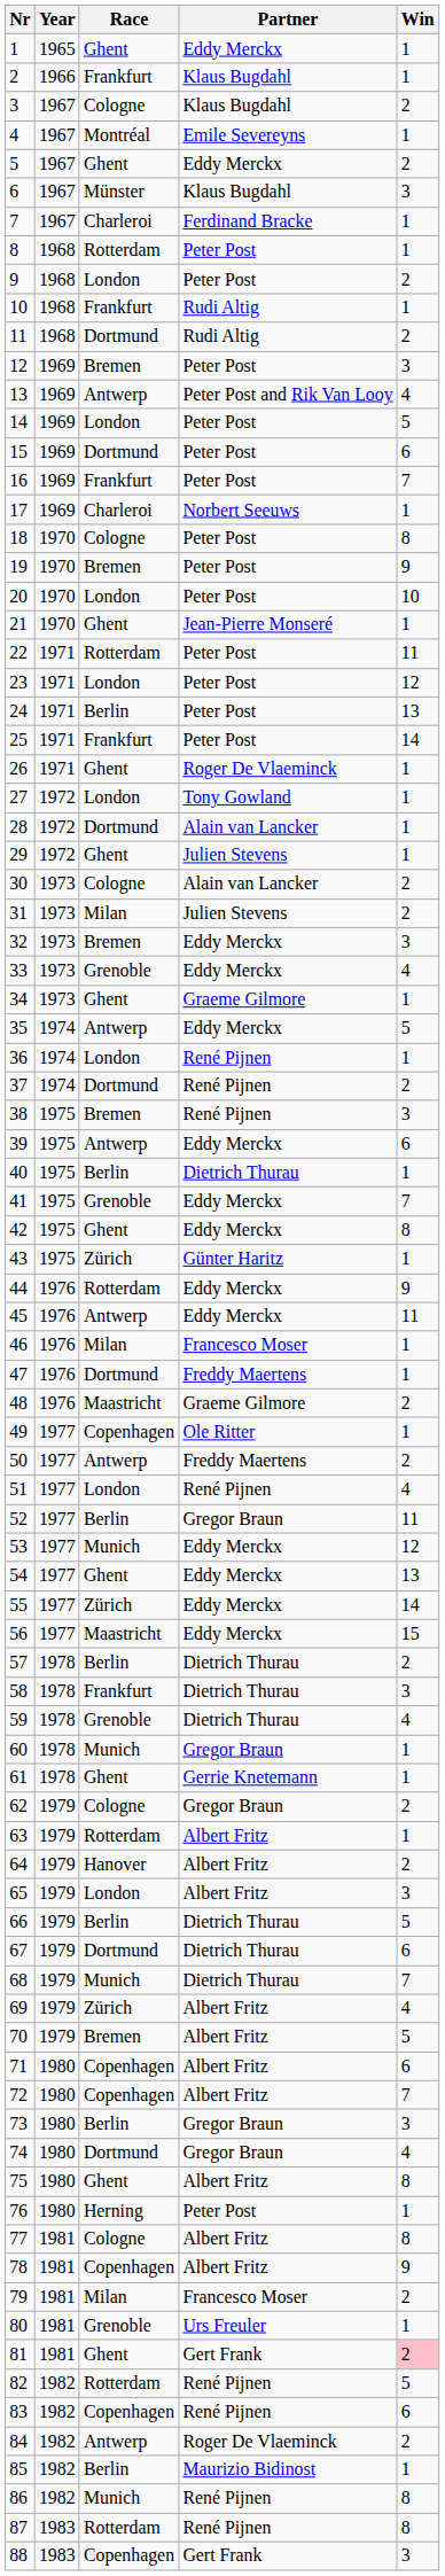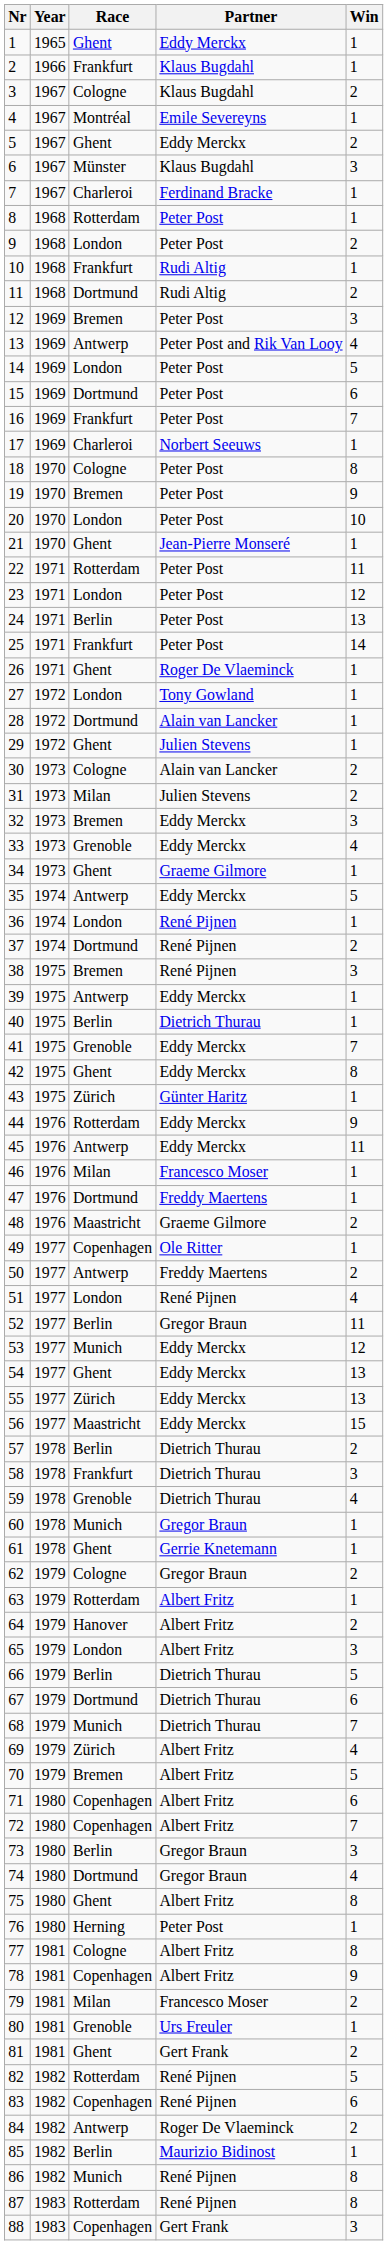 <table class="wikitable sortable">
 <tr>
 <th>Nr</th>
 <th>Year</th>
 <th>Race</th>
 <th>Partner</th>
 <th>Win</th>
 </tr>
 <tr>
 <td>1</td>
 <td>1965</td>
 <td><a href='#'>Ghent</a></td>
 <td><a href='#'>Eddy Merckx</a></td>
 <td>1</td>
 </tr>
 <tr>
 <td>2</td>
 <td>1966</td>
 <td>Frankfurt</td>
 <td><a href='#'>Klaus Bugdahl</a></td>
 <td>1</td>
 </tr>
 <tr>
 <td>3</td>
 <td>1967</td>
 <td>Cologne</td>
 <td>Klaus Bugdahl</td>
 <td>2</td>
 </tr>
 <tr>
 <td>4</td>
 <td>1967</td>
 <td>Montréal</td>
 <td><a href='#'>Emile Severeyns</a></td>
 <td>1</td>
 </tr>
 <tr>
 <td>5</td>
 <td>1967</td>
 <td>Ghent</td>
 <td>Eddy Merckx</td>
 <td>2</td>
 </tr>
 <tr>
 <td>6</td>
 <td>1967</td>
 <td>Münster</td>
 <td>Klaus Bugdahl</td>
 <td>3</td>
 </tr>
 <tr>
 <td>7</td>
 <td>1967</td>
 <td>Charleroi</td>
 <td><a href='#'>Ferdinand Bracke</a></td>
 <td>1</td>
 </tr>
 <tr>
 <td>8</td>
 <td>1968</td>
 <td>Rotterdam</td>
 <td><a href='#'>Peter Post</a></td>
 <td>1</td>
 </tr>
 <tr>
 <td>9</td>
 <td>1968</td>
 <td>London</td>
 <td>Peter Post</td>
 <td>2</td>
 </tr>
 <tr>
 <td>10</td>
 <td>1968</td>
 <td>Frankfurt</td>
 <td><a href='#'>Rudi Altig</a></td>
 <td>1</td>
 </tr>
 <tr>
 <td>11</td>
 <td>1968</td>
 <td>Dortmund</td>
 <td>Rudi Altig</td>
 <td>2</td>
 </tr>
 <tr>
 <td>12</td>
 <td>1969</td>
 <td>Bremen</td>
 <td>Peter Post</td>
 <td>3</td>
 </tr>
 <tr>
 <td>13</td>
 <td>1969</td>
 <td>Antwerp</td>
 <td>Peter Post and <a href='#'>Rik Van Looy</a></td>
 <td>4</td>
 </tr>
 <tr>
 <td>14</td>
 <td>1969</td>
 <td>London</td>
 <td>Peter Post</td>
 <td>5</td>
 </tr>
 <tr>
 <td>15</td>
 <td>1969</td>
 <td>Dortmund</td>
 <td>Peter Post</td>
 <td>6</td>
 </tr>
 <tr>
 <td>16</td>
 <td>1969</td>
 <td>Frankfurt</td>
 <td>Peter Post</td>
 <td>7</td>
 </tr>
 <tr>
 <td>17</td>
 <td>1969</td>
 <td>Charleroi</td>
 <td><a href='#'>Norbert Seeuws</a></td>
 <td>1</td>
 </tr>
 <tr>
 <td>18</td>
 <td>1970</td>
 <td>Cologne</td>
 <td>Peter Post</td>
 <td>8</td>
 </tr>
 <tr>
 <td>19</td>
 <td>1970</td>
 <td>Bremen</td>
 <td>Peter Post</td>
 <td>9</td>
 </tr>
 <tr>
 <td>20</td>
 <td>1970</td>
 <td>London</td>
 <td>Peter Post</td>
 <td>10</td>
 </tr>
 <tr>
 <td>21</td>
 <td>1970</td>
 <td>Ghent</td>
 <td><a href='#'>Jean-Pierre Monseré</a></td>
 <td>1</td>
 </tr>
 <tr>
 <td>22</td>
 <td>1971</td>
 <td>Rotterdam</td>
 <td>Peter Post</td>
 <td>11</td>
 </tr>
 <tr>
 <td>23</td>
 <td>1971</td>
 <td>London</td>
 <td>Peter Post</td>
 <td>12</td>
 </tr>
 <tr>
 <td>24</td>
 <td>1971</td>
 <td>Berlin</td>
 <td>Peter Post</td>
 <td>13</td>
 </tr>
 <tr>
 <td>25</td>
 <td>1971</td>
 <td>Frankfurt</td>
 <td>Peter Post</td>
 <td>14</td>
 </tr>
 <tr>
 <td>26</td>
 <td>1971</td>
 <td>Ghent</td>
 <td><a href='#'>Roger De Vlaeminck</a></td>
 <td>1</td>
 </tr>
 <tr>
 <td>27</td>
 <td>1972</td>
 <td>London</td>
 <td><a href='#'>Tony Gowland</a></td>
 <td>1</td>
 </tr>
 <tr>
 <td>28</td>
 <td>1972</td>
 <td>Dortmund</td>
 <td><a href='#'>Alain van Lancker</a></td>
 <td>1</td>
 </tr>
 <tr>
 <td>29</td>
 <td>1972</td>
 <td>Ghent</td>
 <td><a href='#'>Julien Stevens</a></td>
 <td>1</td>
 </tr>
 <tr>
 <td>30</td>
 <td>1973</td>
 <td>Cologne</td>
 <td>Alain van Lancker</td>
 <td>2</td>
 </tr>
 <tr>
 <td>31</td>
 <td>1973</td>
 <td>Milan</td>
 <td>Julien Stevens</td>
 <td>2</td>
 </tr>
 <tr>
 <td>32</td>
 <td>1973</td>
 <td>Bremen</td>
 <td>Eddy Merckx</td>
 <td>3</td>
 </tr>
 <tr>
 <td>33</td>
 <td>1973</td>
 <td>Grenoble</td>
 <td>Eddy Merckx</td>
 <td>4</td>
 </tr>
 <tr>
 <td>34</td>
 <td>1973</td>
 <td>Ghent</td>
 <td><a href='#'>Graeme Gilmore</a></td>
 <td>1</td>
 </tr>
 <tr>
 <td>35</td>
 <td>1974</td>
 <td>Antwerp</td>
 <td>Eddy Merckx</td>
 <td>5</td>
 </tr>
 <tr>
 <td>36</td>
 <td>1974</td>
 <td>London</td>
 <td><a href='#'>René Pijnen</a></td>
 <td>1</td>
 </tr>
 <tr>
 <td>37</td>
 <td>1974</td>
 <td>Dortmund</td>
 <td>René Pijnen</td>
 <td>2</td>
 </tr>
 <tr>
 <td>38</td>
 <td>1975</td>
 <td>Bremen</td>
 <td>René Pijnen</td>
 <td>3</td>
 </tr>
 <tr>
 <td>39</td>
 <td>1975</td>
 <td>Antwerp</td>
 <td>Eddy Merckx</td>
-<td>6</td>
+<td>1</td>
 </tr>
 <tr>
 <td>40</td>
 <td>1975</td>
 <td>Berlin</td>
 <td><a href='#'>Dietrich Thurau</a></td>
 <td>1</td>
 </tr>
 <tr>
 <td>41</td>
 <td>1975</td>
 <td>Grenoble</td>
 <td>Eddy Merckx</td>
 <td>7</td>
 </tr>
 <tr>
 <td>42</td>
 <td>1975</td>
 <td>Ghent</td>
 <td>Eddy Merckx</td>
 <td>8</td>
 </tr>
 <tr>
 <td>43</td>
 <td>1975</td>
 <td>Zürich</td>
 <td><a href='#'>Günter Haritz</a></td>
 <td>1</td>
 </tr>
 <tr>
 <td>44</td>
 <td>1976</td>
 <td>Rotterdam</td>
 <td>Eddy Merckx</td>
 <td>9</td>
 </tr>
 <tr>
 <td>45</td>
 <td>1976</td>
 <td>Antwerp</td>
 <td>Eddy Merckx</td>
 <td>11</td>
 </tr>
 <tr>
 <td>46</td>
 <td>1976</td>
 <td>Milan</td>
 <td><a href='#'>Francesco Moser</a></td>
 <td>1</td>
 </tr>
 <tr>
 <td>47</td>
 <td>1976</td>
 <td>Dortmund</td>
 <td><a href='#'>Freddy Maertens</a></td>
 <td>1</td>
 </tr>
 <tr>
 <td>48</td>
 <td>1976</td>
 <td>Maastricht</td>
 <td>Graeme Gilmore</td>
 <td>2</td>
 </tr>
 <tr>
 <td>49</td>
 <td>1977</td>
 <td>Copenhagen</td>
 <td><a href='#'>Ole Ritter</a></td>
 <td>1</td>
 </tr>
 <tr>
 <td>50</td>
 <td>1977</td>
 <td>Antwerp</td>
 <td>Freddy Maertens</td>
 <td>2</td>
 </tr>
 <tr>
 <td>51</td>
 <td>1977</td>
 <td>London</td>
 <td>René Pijnen</td>
 <td>4</td>
 </tr>
 <tr>
 <td>52</td>
 <td>1977</td>
 <td>Berlin</td>
 <td>Gregor Braun</td>
 <td>11</td>
 </tr>
 <tr>
 <td>53</td>
 <td>1977</td>
 <td>Munich</td>
 <td>Eddy Merckx</td>
 <td>12</td>
 </tr>
 <tr>
 <td>54</td>
 <td>1977</td>
 <td>Ghent</td>
 <td>Eddy Merckx</td>
 <td>13</td>
 </tr>
 <tr>
 <td>55</td>
 <td>1977</td>
 <td>Zürich</td>
 <td>Eddy Merckx</td>
-<td>14</td>
+<td>13</td>
 </tr>
 <tr>
 <td>56</td>
 <td>1977</td>
 <td>Maastricht</td>
 <td>Eddy Merckx</td>
 <td>15</td>
 </tr>
 <tr>
 <td>57</td>
 <td>1978</td>
 <td>Berlin</td>
 <td>Dietrich Thurau</td>
 <td>2</td>
 </tr>
 <tr>
 <td>58</td>
 <td>1978</td>
 <td>Frankfurt</td>
 <td>Dietrich Thurau</td>
 <td>3</td>
 </tr>
 <tr>
 <td>59</td>
 <td>1978</td>
 <td>Grenoble</td>
 <td>Dietrich Thurau</td>
 <td>4</td>
 </tr>
 <tr>
 <td>60</td>
 <td>1978</td>
 <td>Munich</td>
 <td><a href='#'>Gregor Braun</a></td>
 <td>1</td>
 </tr>
 <tr>
 <td>61</td>
 <td>1978</td>
 <td>Ghent</td>
 <td><a href='#'>Gerrie Knetemann</a></td>
 <td>1</td>
 </tr>
 <tr>
 <td>62</td>
 <td>1979</td>
 <td>Cologne</td>
 <td>Gregor Braun</td>
 <td>2</td>
 </tr>
 <tr>
 <td>63</td>
 <td>1979</td>
 <td>Rotterdam</td>
 <td><a href='#'>Albert Fritz</a></td>
 <td>1</td>
 </tr>
 <tr>
 <td>64</td>
 <td>1979</td>
 <td>Hanover</td>
 <td>Albert Fritz</td>
 <td>2</td>
 </tr>
 <tr>
 <td>65</td>
 <td>1979</td>
 <td>London</td>
 <td>Albert Fritz</td>
 <td>3</td>
 </tr>
 <tr>
 <td>66</td>
 <td>1979</td>
 <td>Berlin</td>
 <td>Dietrich Thurau</td>
 <td>5</td>
 </tr>
 <tr>
 <td>67</td>
 <td>1979</td>
 <td>Dortmund</td>
 <td>Dietrich Thurau</td>
 <td>6</td>
 </tr>
 <tr>
 <td>68</td>
 <td>1979</td>
 <td>Munich</td>
 <td>Dietrich Thurau</td>
 <td>7</td>
 </tr>
 <tr>
 <td>69</td>
 <td>1979</td>
 <td>Zürich</td>
 <td>Albert Fritz</td>
 <td>4</td>
 </tr>
 <tr>
 <td>70</td>
 <td>1979</td>
 <td>Bremen</td>
 <td>Albert Fritz</td>
 <td>5</td>
 </tr>
 <tr>
 <td>71</td>
 <td>1980</td>
 <td>Copenhagen</td>
 <td>Albert Fritz</td>
 <td>6</td>
 </tr>
 <tr>
 <td>72</td>
 <td>1980</td>
 <td>Copenhagen</td>
 <td>Albert Fritz</td>
 <td>7</td>
 </tr>
 <tr>
 <td>73</td>
 <td>1980</td>
 <td>Berlin</td>
 <td>Gregor Braun</td>
 <td>3</td>
 </tr>
 <tr>
 <td>74</td>
 <td>1980</td>
 <td>Dortmund</td>
 <td>Gregor Braun</td>
 <td>4</td>
 </tr>
 <tr>
 <td>75</td>
 <td>1980</td>
 <td>Ghent</td>
 <td>Albert Fritz</td>
 <td>8</td>
 </tr>
 <tr>
 <td>76</td>
 <td>1980</td>
 <td>Herning</td>
 <td>Peter Post</td>
 <td>1</td>
 </tr>
 <tr>
 <td>77</td>
 <td>1981</td>
 <td>Cologne</td>
 <td>Albert Fritz</td>
 <td>8</td>
 </tr>
 <tr>
 <td>78</td>
 <td>1981</td>
 <td>Copenhagen</td>
 <td>Albert Fritz</td>
 <td>9</td>
 </tr>
 <tr>
 <td>79</td>
 <td>1981</td>
 <td>Milan</td>
 <td>Francesco Moser</td>
 <td>2</td>
 </tr>
 <tr>
 <td>80</td>
 <td>1981</td>
 <td>Grenoble</td>
 <td><a href='#'>Urs Freuler</a></td>
 <td>1</td>
 </tr>
 <tr>
 <td>81</td>
 <td>1981</td>
 <td>Ghent</td>
 <td>Gert Frank</td>
-<td style="background: pink;">2</td>
+<td>2</td>
 </tr>
 <tr>
 <td>82</td>
 <td>1982</td>
 <td>Rotterdam</td>
 <td>René Pijnen</td>
 <td>5</td>
 </tr>
 <tr>
 <td>83</td>
 <td>1982</td>
 <td>Copenhagen</td>
 <td>René Pijnen</td>
 <td>6</td>
 </tr>
 <tr>
 <td>84</td>
 <td>1982</td>
 <td>Antwerp</td>
 <td>Roger De Vlaeminck</td>
 <td>2</td>
 </tr>
 <tr>
 <td>85</td>
 <td>1982</td>
 <td>Berlin</td>
 <td><a href='#'>Maurizio Bidinost</a></td>
 <td>1</td>
 </tr>
 <tr>
 <td>86</td>
 <td>1982</td>
 <td>Munich</td>
 <td>René Pijnen</td>
 <td>8</td>
 </tr>
 <tr>
 <td>87</td>
 <td>1983</td>
 <td>Rotterdam</td>
 <td>René Pijnen</td>
 <td>8</td>
 </tr>
 <tr>
 <td>88</td>
 <td>1983</td>
 <td>Copenhagen</td>
 <td>Gert Frank</td>
 <td>3</td>
 </tr>
 </table>
